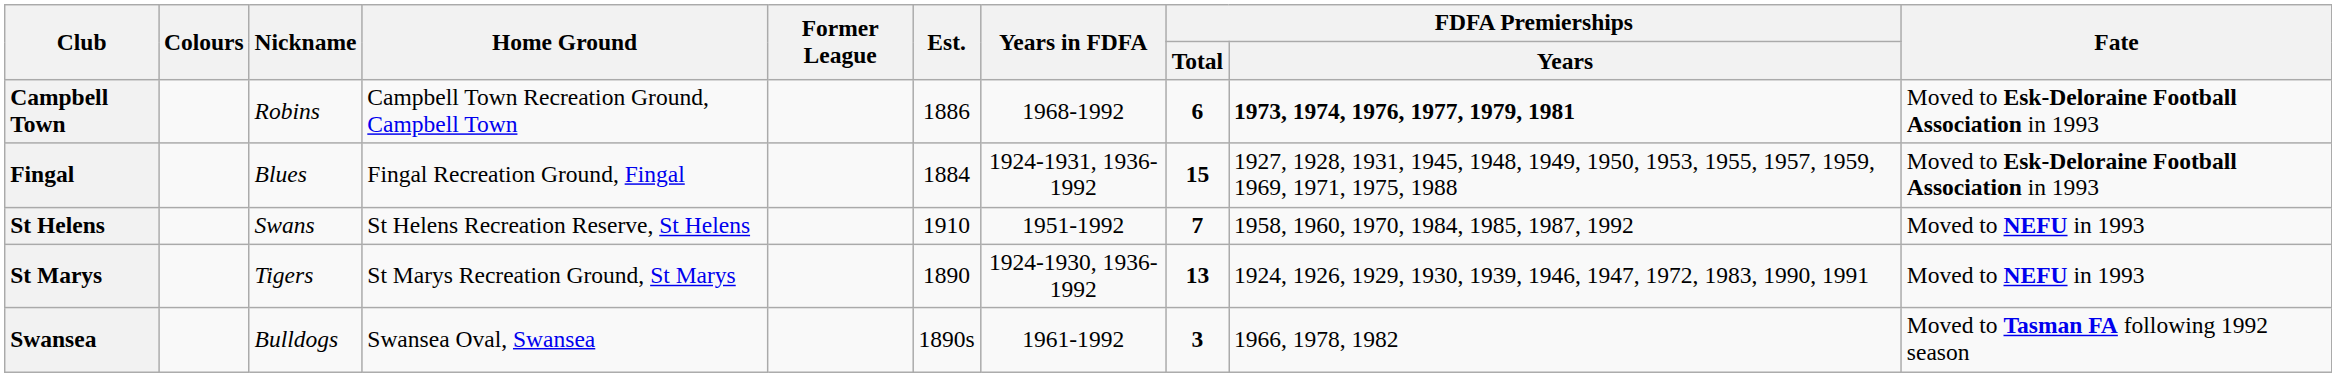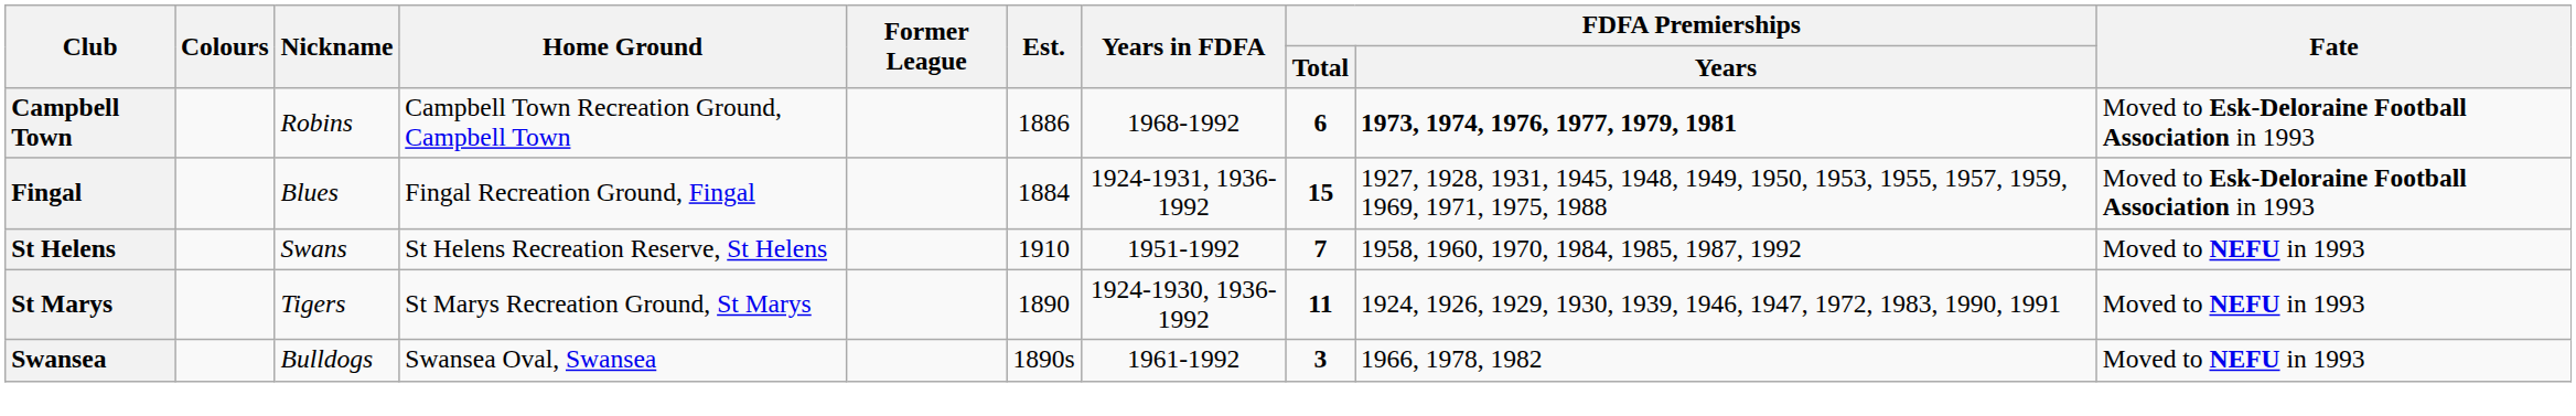 <table class="wikitable sortable" style="text-align:center; width:100%">
 <tr>
 <th rowspan="2">Club</th>
 <th rowspan="2">Colours</th>
 <th rowspan="2">Nickname</th>
 <th rowspan="2">Home Ground</th>
 <th rowspan="2">Former League</th>
 <th rowspan="2">Est.</th>
 <th rowspan="2">Years in FDFA</th>
 <th colspan="2">FDFA Premierships</th>
 <th rowspan="2">Fate</th>
 </tr>
 <tr>
 <th>Total</th>
 <th>Years</th>
 </tr>
 <tr>
 <th style="text-align:left">Campbell Town</th>
 <td></td>
 <td align="left"><em>Robins</em></td>
 <td align="left">Campbell Town Recreation Ground, <a href='#'>Campbell Town</a></td>
 <td></td>
 <td>1886</td>
 <td>1968-1992</td>
 <td><strong>6</strong></td>
 <td align="left"><strong>1973, 1974, 1976, 1977, 1979, 1981</strong></td>
 <td align="left">Moved to <strong>Esk-Deloraine Football Association</strong> in 1993</td>
 </tr>
 <tr>
 <th style="text-align:left">Fingal</th>
 <td></td>
 <td align="left"><em>Blues</em></td>
 <td align="left">Fingal Recreation Ground, <a href='#'>Fingal</a></td>
 <td></td>
 <td>1884</td>
 <td>1924-1931, 1936-1992</td>
 <td><strong>15</strong></td>
 <td align="left">1927, 1928, 1931, 1945, 1948, 1949, 1950, 1953, 1955, 1957, 1959, 1969, 1971, 1975, 1988</td>
 <td align="left">Moved to <strong>Esk-Deloraine Football Association</strong>  in 1993</td>
 </tr>
 <tr>
 <th style="text-align:left">St Helens</th>
 <td></td>
 <td align="left"><em>Swans</em></td>
 <td align="left">St Helens Recreation Reserve, <a href='#'>St Helens</a></td>
 <td></td>
 <td>1910</td>
 <td>1951-1992</td>
 <td><strong>7</strong></td>
 <td align="left">1958, 1960, 1970, 1984, 1985, 1987, 1992</td>
 <td align="left">Moved to <a href='#'><strong>NEFU</strong></a> in 1993</td>
 </tr>
 <tr>
 <th style="text-align:left">St Marys</th>
 <td></td>
 <td align="left"><em>Tigers</em></td>
 <td align="left">St Marys Recreation Ground, <a href='#'>St Marys</a></td>
 <td></td>
 <td>1890</td>
 <td>1924-1930, 1936-1992</td>
-<td><strong>13</strong></td>
+<td><strong>11</strong></td>
 <td align="left">1924, 1926, 1929, 1930, 1939, 1946, 1947, 1972, 1983, 1990, 1991</td>
 <td align="left">Moved to <a href='#'><strong>NEFU</strong></a> in 1993</td>
 </tr>
 <tr>
 <th style="text-align:left">Swansea</th>
 <td></td>
 <td align="left"><em>Bulldogs</em></td>
 <td align="left">Swansea Oval, <a href='#'>Swansea</a></td>
 <td></td>
 <td>1890s</td>
 <td>1961-1992</td>
 <td><strong>3</strong></td>
 <td align="left">1966, 1978, 1982</td>
-<td align="left">Moved to <a href='#'><strong>Tasman FA</strong></a> following 1992 season</td>
+<td align="left">Moved to <a href='#'><strong>NEFU</strong></a> in 1993</td>
 </tr>
 </table>
